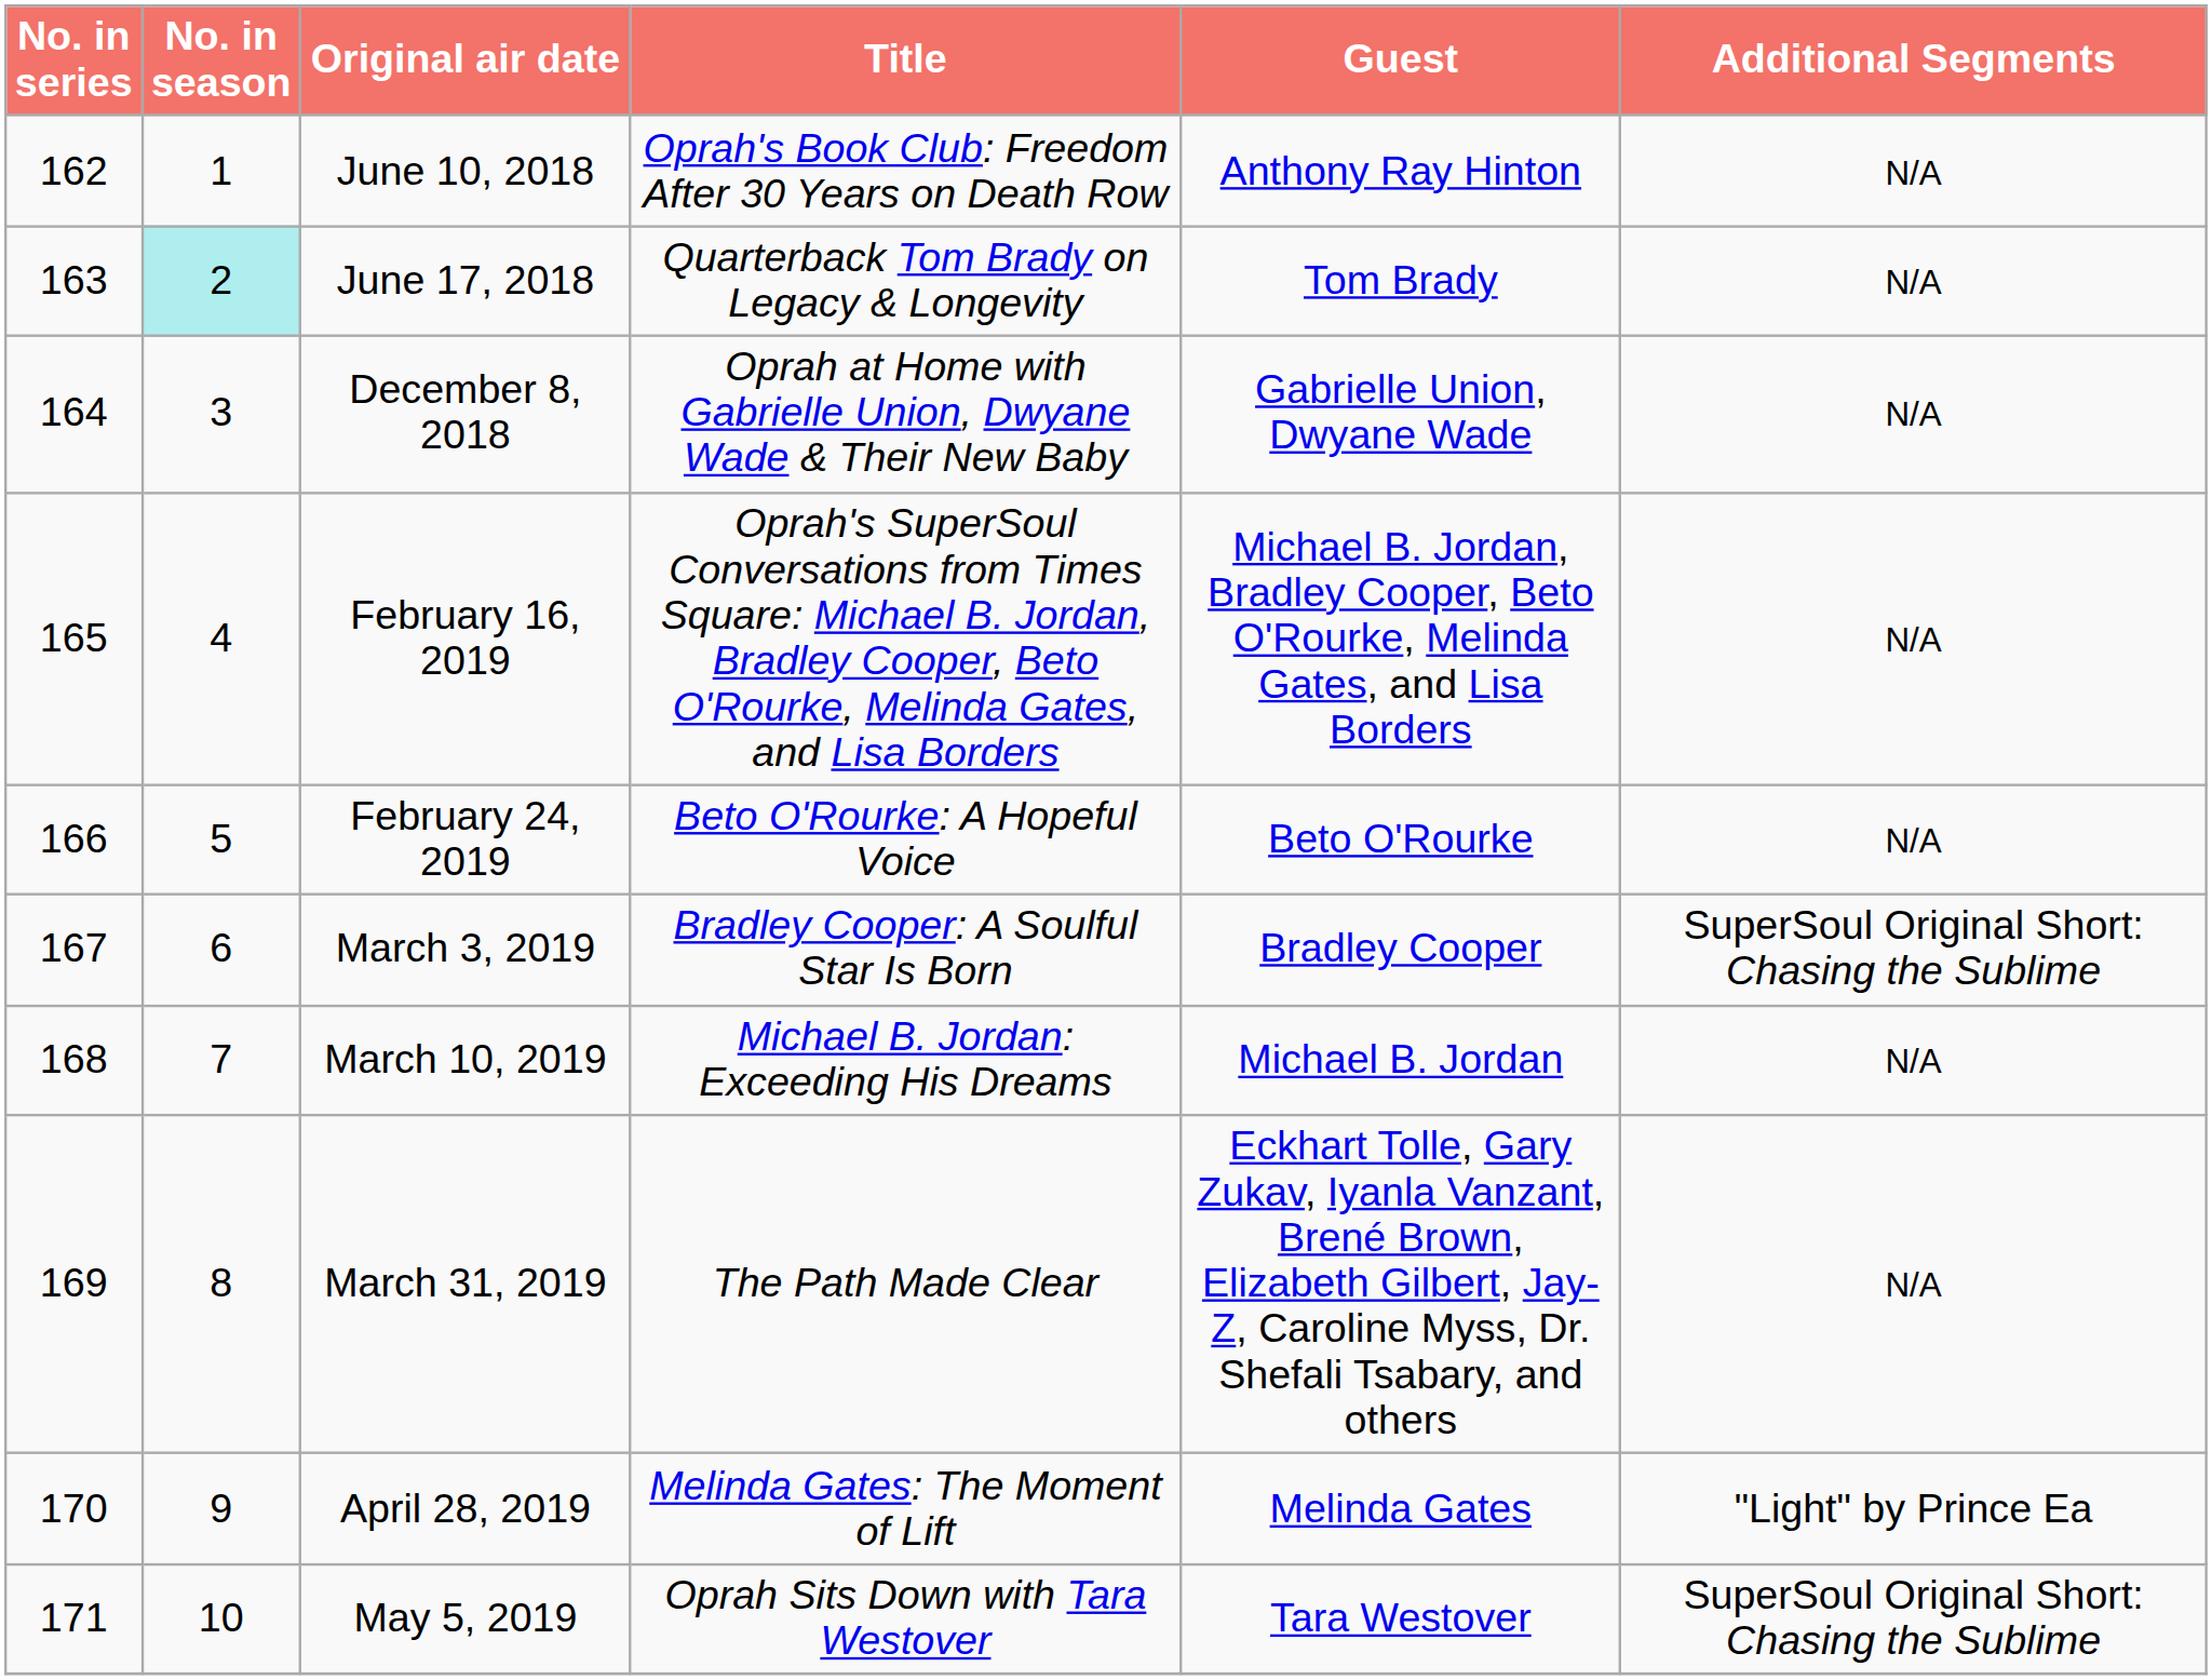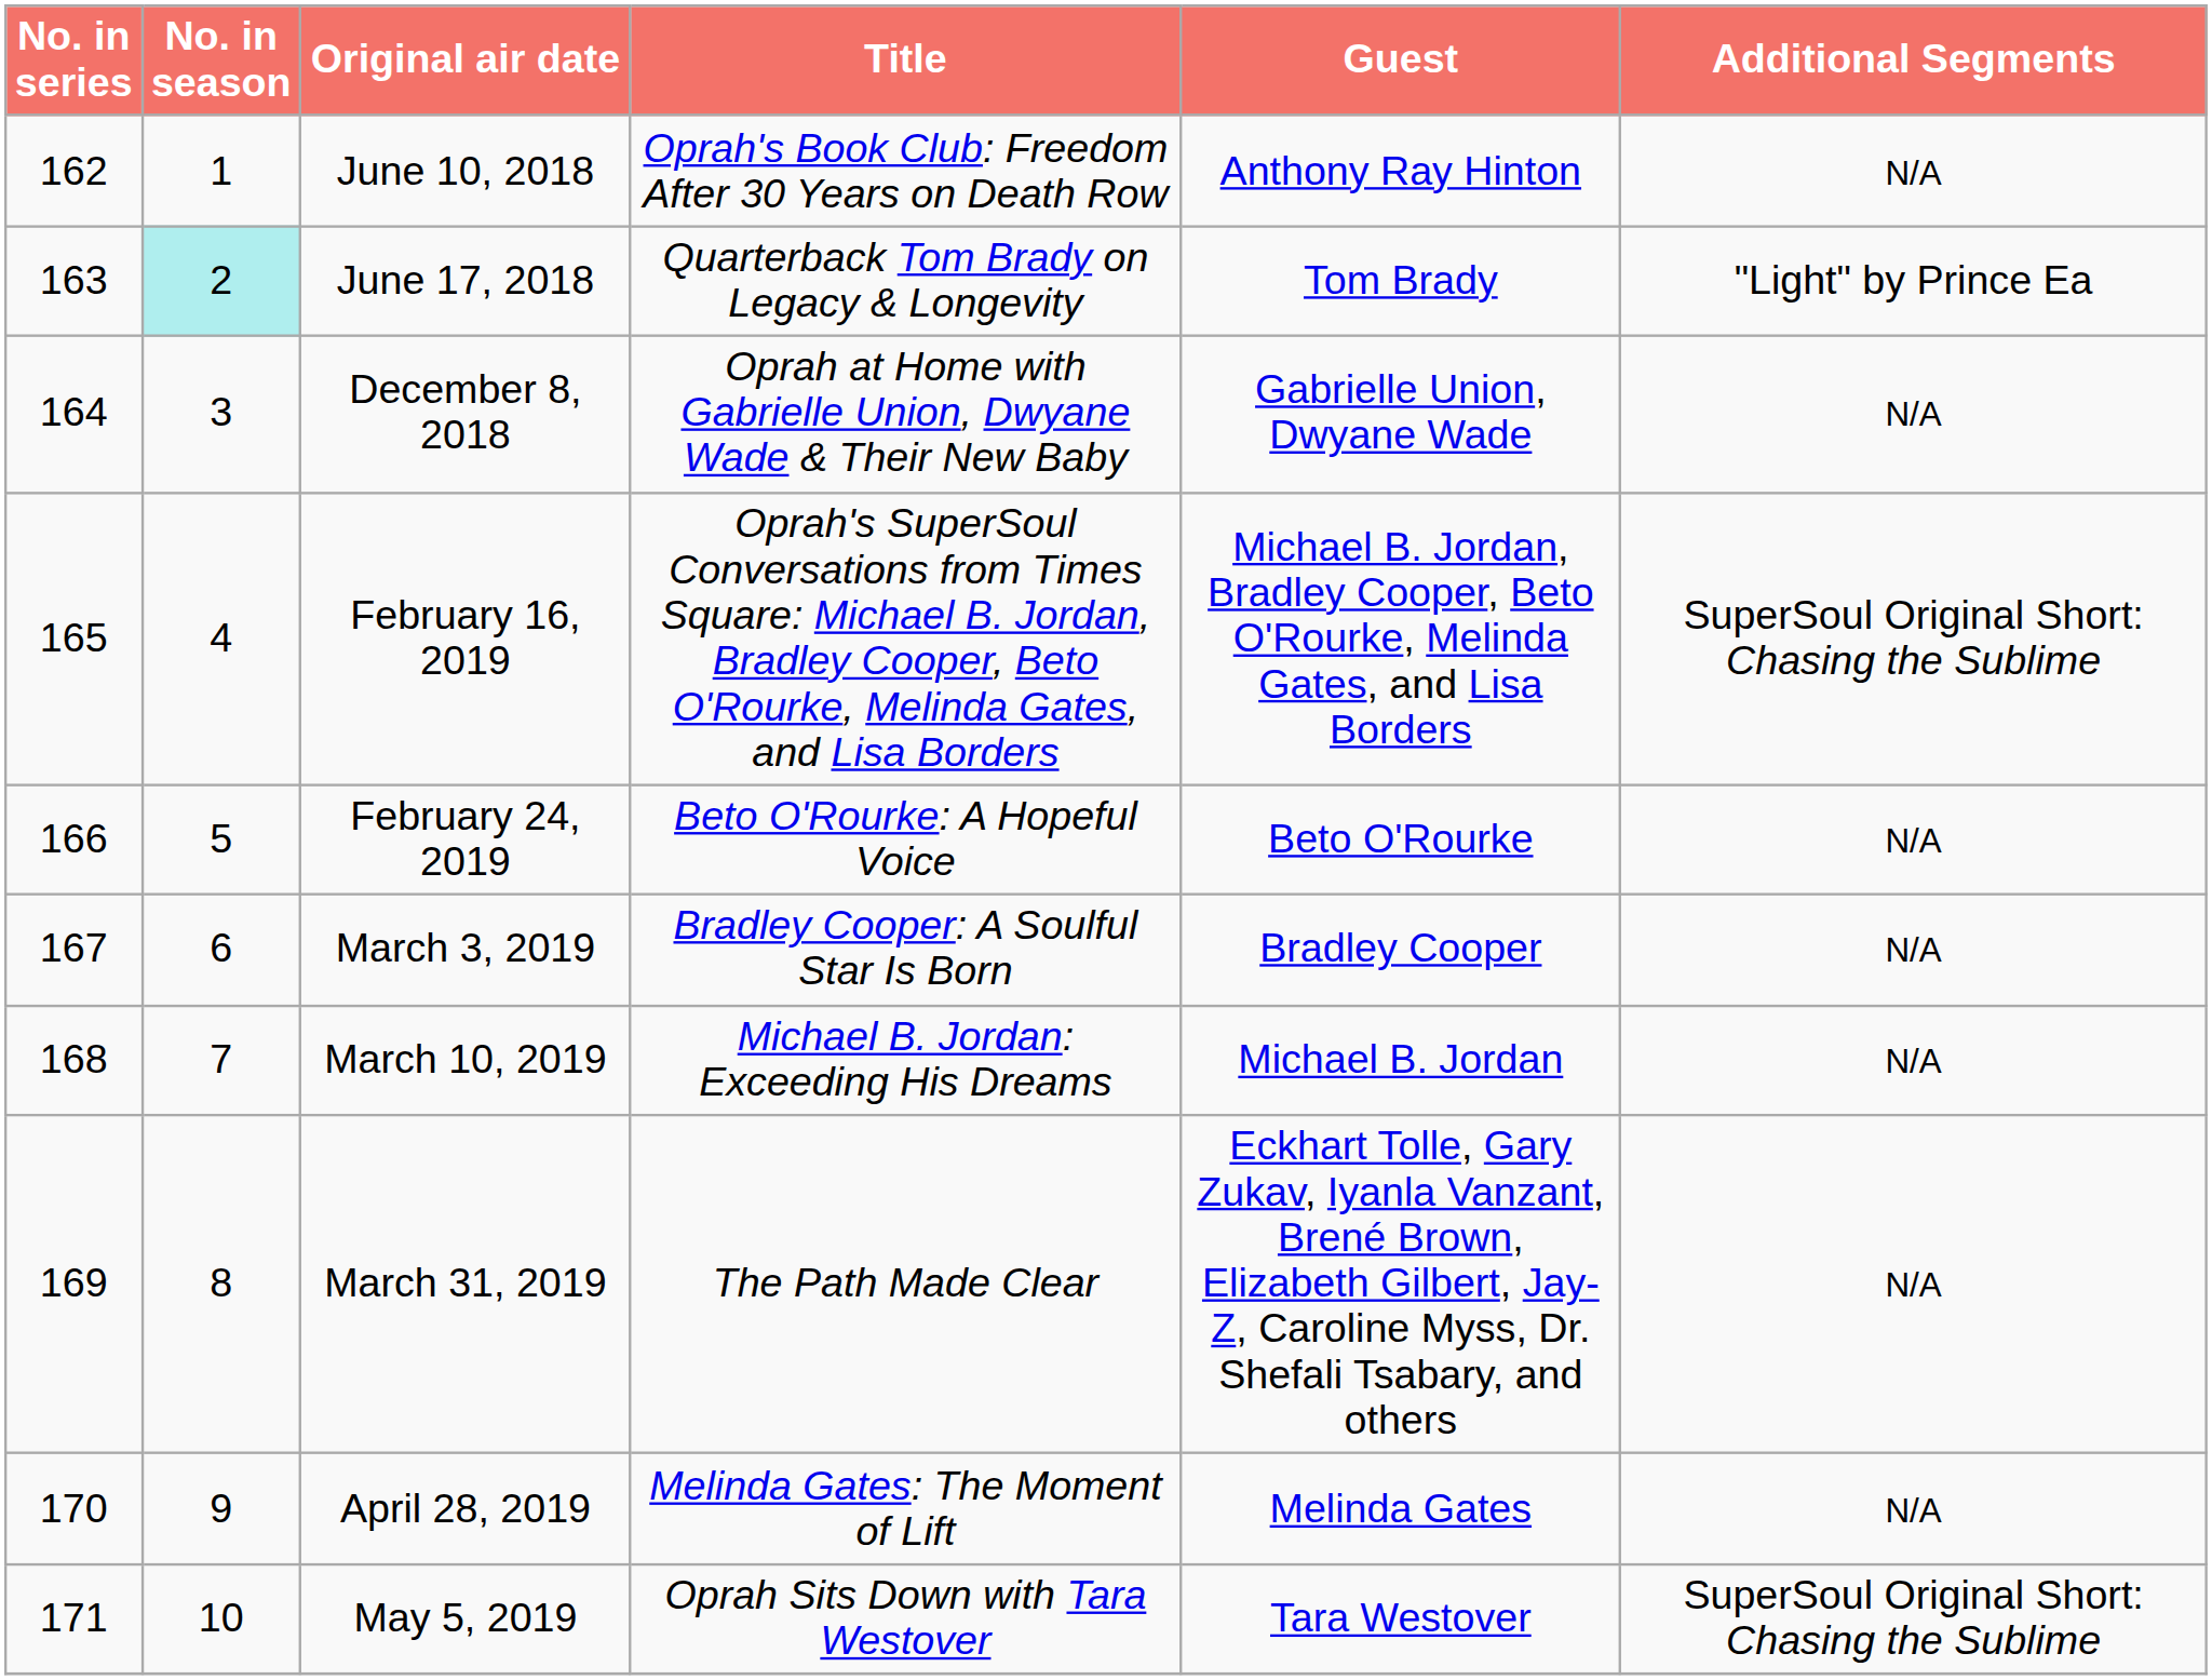 <table class="wikitable plainrowheaders" style="text-align:center;">
 <tr>
 <th scope="col" style="background-color: #F37269; color: #FFFFFF;" width=4%>No. in<br>series</th>
 <th scope="col" style="background-color: #F37269; color: #FFFFFF;" width=4%>No. in<br>season</th>
 <th scope="col" style="background-color: #F37269; color: #FFFFFF;" width=15%>Original air date</th>
 <th scope="col" style="background-color: #F37269; color: #FFFFFF;" width=25%>Title</th>
 <th scope="col" style="background-color: #F37269; color: #FFFFFF;" width=20%>Guest</th>
 <th scope="col" style="background-color: #F37269; color: #FFFFFF;">Additional Segments</th>
 </tr>
 <tr>
 <td>162</td>
 <td>1</td>
 <td>June 10, 2018</td>
 <td><em><a href='#'>Oprah's Book Club</a>: Freedom After 30 Years on Death Row</em></td>
 <td><a href='#'>Anthony Ray Hinton</a></td>
 <td><span><small>N/A</small></span></td>
 </tr>
 <tr>
 <td>163</td>
 <td style="background: paleturquoise;">2</td>
 <td>June 17, 2018</td>
 <td><em>Quarterback <a href='#'>Tom Brady</a> on Legacy & Longevity</em></td>
 <td><a href='#'>Tom Brady</a></td>
-<td><span><small>N/A</small></span></td>
+<td>"Light" by Prince Ea</td>
 </tr>
 <tr>
 <td>164</td>
 <td>3</td>
 <td>December 8, 2018</td>
 <td><em>Oprah at Home with <a href='#'>Gabrielle Union</a>, <a href='#'>Dwyane Wade</a> & Their New Baby</em></td>
 <td><a href='#'>Gabrielle Union</a>, <a href='#'>Dwyane Wade</a></td>
 <td><span><small>N/A</small></span></td>
 </tr>
 <tr>
 <td>165</td>
 <td>4</td>
 <td>February 16, 2019</td>
 <td><em>Oprah's SuperSoul Conversations from Times Square: <a href='#'>Michael B. Jordan</a>, <a href='#'>Bradley Cooper</a>, <a href='#'>Beto O'Rourke</a>, <a href='#'>Melinda Gates</a>, and <a href='#'>Lisa Borders</a></em></td>
 <td><a href='#'>Michael B. Jordan</a>, <a href='#'>Bradley Cooper</a>, <a href='#'>Beto O'Rourke</a>, <a href='#'>Melinda Gates</a>, and <a href='#'>Lisa Borders</a></td>
-<td><span><small>N/A</small></span></td>
+<td>SuperSoul Original Short: <em>Chasing the Sublime</em></td>
 </tr>
 <tr>
 <td>166</td>
 <td>5</td>
 <td>February 24, 2019</td>
 <td><em><a href='#'>Beto O'Rourke</a>: A Hopeful Voice</em></td>
 <td><a href='#'>Beto O'Rourke</a></td>
 <td><span><small>N/A</small></span></td>
 </tr>
 <tr>
 <td>167</td>
 <td>6</td>
 <td>March 3, 2019</td>
 <td><em><a href='#'>Bradley Cooper</a>: A Soulful Star Is Born</em></td>
 <td><a href='#'>Bradley Cooper</a></td>
-<td>SuperSoul Original Short: <em>Chasing the Sublime</em></td>
+<td><span><small>N/A</small></span></td>
 </tr>
 <tr>
 <td>168</td>
 <td>7</td>
 <td>March 10, 2019</td>
 <td><em><a href='#'>Michael B. Jordan</a>: Exceeding His Dreams</em></td>
 <td><a href='#'>Michael B. Jordan</a></td>
 <td><span><small>N/A</small></span></td>
 </tr>
 <tr>
 <td>169</td>
 <td>8</td>
 <td>March 31, 2019</td>
 <td><em>The Path Made Clear</em></td>
 <td><a href='#'>Eckhart Tolle</a>, <a href='#'>Gary Zukav</a>, <a href='#'>Iyanla Vanzant</a>, <a href='#'>Brené Brown</a>, <a href='#'>Elizabeth Gilbert</a>, <a href='#'>Jay-Z</a>, Caroline Myss, Dr. Shefali Tsabary, and others</td>
 <td><span><small>N/A</small></span></td>
 </tr>
 <tr>
 <td>170</td>
 <td>9</td>
 <td>April 28, 2019</td>
 <td><em><a href='#'>Melinda Gates</a>: The Moment of Lift</em></td>
 <td><a href='#'>Melinda Gates</a></td>
-<td>"Light" by Prince Ea</td>
+<td><span><small>N/A</small></span></td>
 </tr>
 <tr>
 <td>171</td>
 <td>10</td>
 <td>May 5, 2019</td>
 <td><em>Oprah Sits Down with <a href='#'>Tara Westover</a></em></td>
 <td><a href='#'>Tara Westover</a></td>
 <td>SuperSoul Original Short: <em>Chasing the Sublime</em></td>
 </tr>
 <tr>
 </tr>
 </table>
